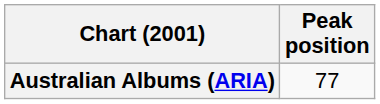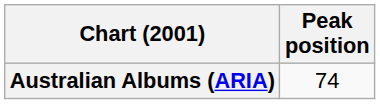 <table class="wikitable plainrowheaders" style="text-align:center">
 <tr>
 <th>Chart (2001)</th>
 <th>Peak<br>position</th>
 </tr>
 <tr>
 <th scope="row">Australian Albums (<a href='#'>ARIA</a>)</th>
-<td>77</td>
+<td>74</td>
 </tr>
 </table>
